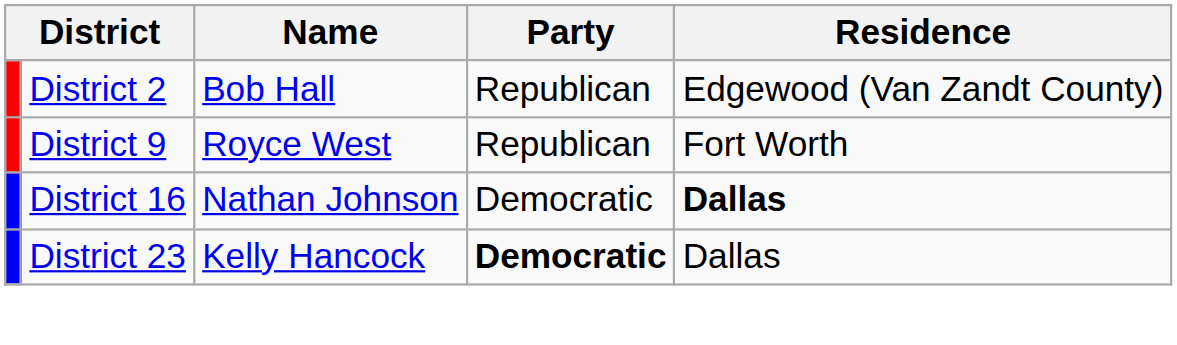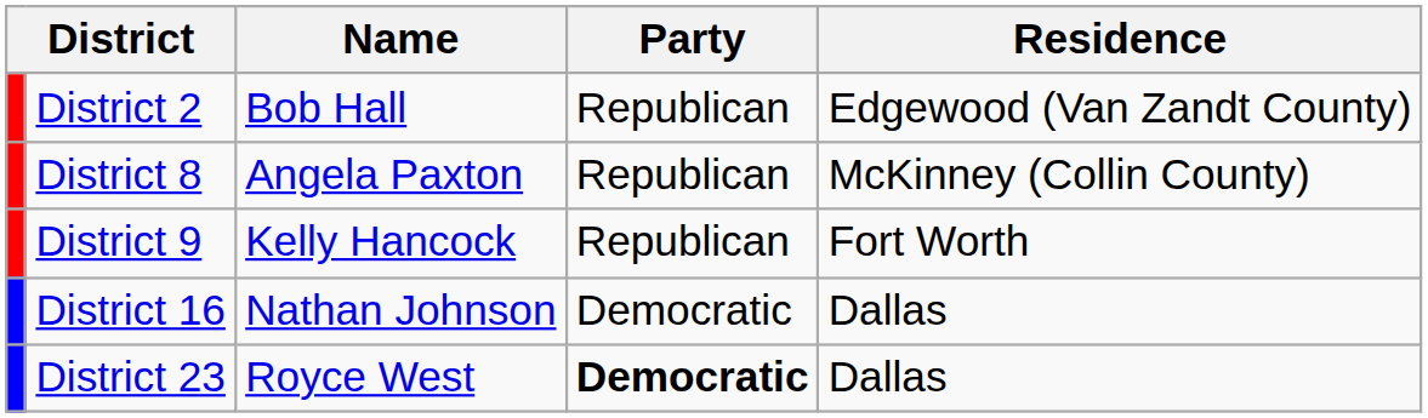 <table class="wikitable">
 <tr>
 <th colspan="2">District</th>
 <th>Name</th>
 <th>Party</th>
 <th>Residence</th>
 </tr>
 <tr>
 <td bgcolor=red></td>
 <td><a href='#'>District 2</a></td>
 <td><a href='#'>Bob Hall</a></td>
 <td>Republican</td>
 <td>Edgewood (Van Zandt County)</td>
 </tr>
 <tr>
 <td bgcolor=red></td>
+<td><a href='#'>District 8</a></td>
+<td><a href='#'>Angela Paxton</a></td>
+<td>Republican</td>
+<td>McKinney (Collin County)</td>
+</tr>
+<tr>
+<td bgcolor=red></td>
 <td><a href='#'>District 9</a></td>
-<td><a href='#'>Royce West</a></td>
+<td><a href='#'>Kelly Hancock</a></td>
 <td>Republican</td>
 <td>Fort Worth</td>
 </tr>
 <tr>
 <td bgcolor=blue></td>
 <td><a href='#'>District 16</a></td>
 <td><a href='#'>Nathan Johnson</a></td>
 <td>Democratic</td>
-<td><strong>Dallas</strong></td>
+<td>Dallas</td>
 </tr>
 <tr>
 <td bgcolor=blue></td>
 <td><a href='#'>District 23</a></td>
-<td><a href='#'>Kelly Hancock</a></td>
+<td><a href='#'>Royce West</a></td>
 <td><strong>Democratic</strong></td>
 <td>Dallas</td>
 </tr>
 </table>
